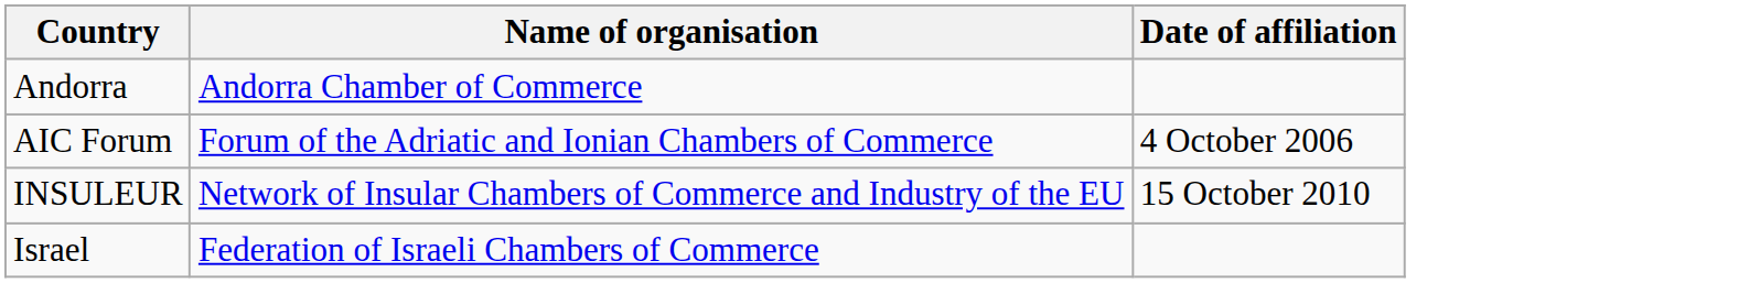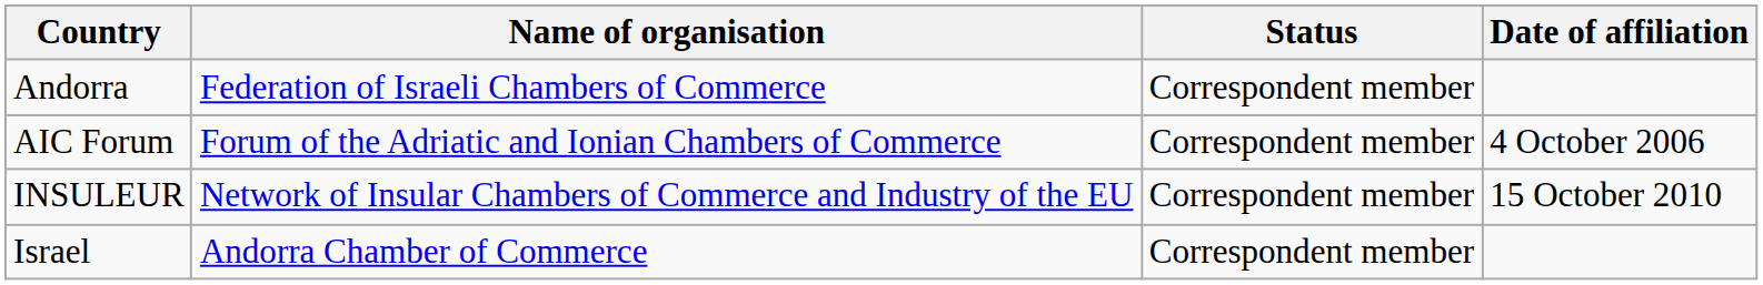 <table class="wikitable sortable mw-collapsible mw-collapsed">
 <tr>
 <th>Country</th>
 <th>Name of organisation</th>
+<th>Status</th>
 <th>Date of affiliation</th>
 </tr>
 <tr>
 <td>Andorra</td>
-<td><a href='#'>Andorra Chamber of Commerce</a></td>
+<td><a href='#'>Federation of Israeli Chambers of Commerce</a></td>
+<td>Correspondent member</td>
 <td></td>
 </tr>
 <tr>
 <td>AIC Forum</td>
 <td><a href='#'>Forum of the Adriatic and Ionian Chambers of Commerce</a></td>
+<td>Correspondent member</td>
 <td>4 October 2006</td>
 </tr>
 <tr>
 <td>INSULEUR</td>
 <td><a href='#'>Network of Insular Chambers of Commerce and Industry of the EU</a></td>
+<td>Correspondent member</td>
 <td>15 October 2010</td>
 </tr>
 <tr>
 <td>Israel</td>
-<td><a href='#'>Federation of Israeli Chambers of Commerce</a></td>
+<td><a href='#'>Andorra Chamber of Commerce</a></td>
+<td>Correspondent member</td>
 <td></td>
 </tr>
 </table>
